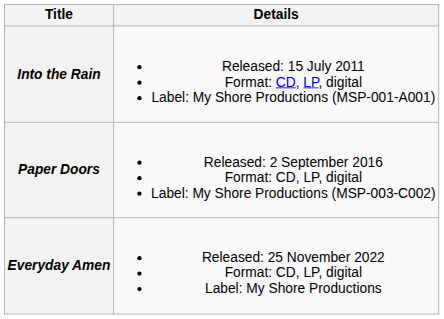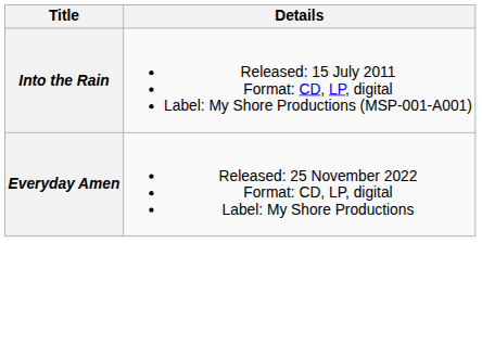 <table class="wikitable plainrowheaders" style="text-align:center;" border="1">
 <tr>
 <th>Title</th>
 <th>Details</th>
 </tr>
 <tr>
 <th scope="row"><em>Into the Rain</em></th>
 <td><br><ul><li>Released: 15 July 2011</li><li>Format: <a href='#'>CD</a>, <a href='#'>LP</a>, digital</li><li>Label: My Shore Productions (MSP-001-A001)</li></ul></td>
 </tr>
 <tr>
-<th scope="row"><em>Paper Doors</em></th>
-<td><br><ul><li>Released: 2 September 2016</li><li>Format: CD, LP, digital</li><li>Label: My Shore Productions (MSP-003-C002)</li></ul></td>
-</tr>
-<tr>
 <th scope="row"><em>Everyday Amen</em></th>
 <td><br><ul><li>Released: 25 November 2022</li><li>Format: CD, LP, digital</li><li>Label: My Shore Productions</li></ul></td>
 </tr>
 </table>
